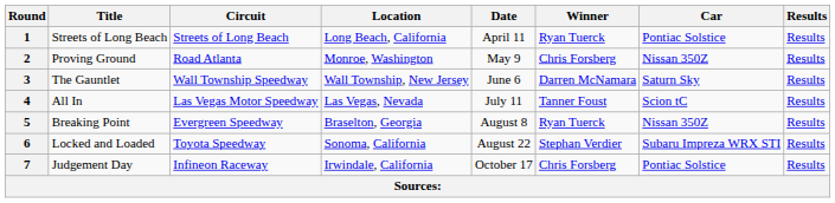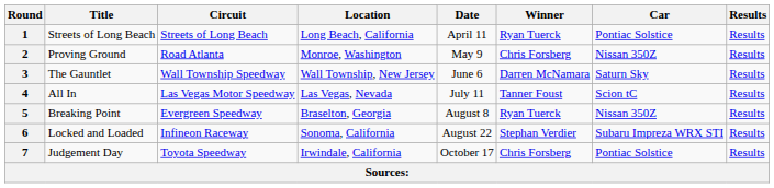 <table class="wikitable" style="font-size: 90%;">
 <tr>
 <th>Round</th>
 <th>Title</th>
 <th>Circuit</th>
 <th>Location</th>
 <th>Date</th>
 <th>Winner</th>
 <th>Car</th>
 <th>Results</th>
 </tr>
 <tr>
 <th>1</th>
 <td>Streets of Long Beach</td>
 <td><a href='#'>Streets of Long Beach</a></td>
 <td><a href='#'>Long Beach</a>, <a href='#'>California</a></td>
 <td align="center">April 11</td>
 <td> <a href='#'>Ryan Tuerck</a></td>
 <td> <a href='#'>Pontiac Solstice</a></td>
 <td><a href='#'>Results</a></td>
 </tr>
 <tr>
 <th>2</th>
 <td>Proving Ground</td>
 <td><a href='#'>Road Atlanta</a></td>
 <td><a href='#'>Monroe</a>, <a href='#'>Washington</a></td>
 <td align="center">May 9</td>
 <td> <a href='#'>Chris Forsberg</a></td>
 <td> <a href='#'>Nissan 350Z</a></td>
 <td><a href='#'>Results</a></td>
 </tr>
 <tr>
 <th>3</th>
 <td>The Gauntlet</td>
 <td><a href='#'>Wall Township Speedway</a></td>
 <td><a href='#'>Wall Township</a>, <a href='#'>New Jersey</a></td>
 <td align="center">June 6</td>
 <td> <a href='#'>Darren McNamara</a></td>
 <td> <a href='#'>Saturn Sky</a></td>
 <td><a href='#'>Results</a></td>
 </tr>
 <tr>
 <th>4</th>
 <td>All In</td>
 <td><a href='#'>Las Vegas Motor Speedway</a></td>
 <td><a href='#'>Las Vegas</a>, <a href='#'>Nevada</a></td>
 <td align="center">July 11</td>
 <td> <a href='#'>Tanner Foust</a></td>
 <td> <a href='#'>Scion tC</a></td>
 <td><a href='#'>Results</a></td>
 </tr>
 <tr>
 <th>5</th>
 <td>Breaking Point</td>
 <td><a href='#'>Evergreen Speedway</a></td>
 <td><a href='#'>Braselton</a>, <a href='#'>Georgia</a></td>
 <td align="center">August 8</td>
 <td> <a href='#'>Ryan Tuerck</a></td>
 <td> <a href='#'>Nissan 350Z</a></td>
 <td><a href='#'>Results</a></td>
 </tr>
 <tr>
 <th>6</th>
 <td>Locked and Loaded</td>
-<td><a href='#'>Toyota Speedway</a></td>
+<td><a href='#'>Infineon Raceway</a></td>
 <td><a href='#'>Sonoma</a>, <a href='#'>California</a></td>
 <td align="center">August 22</td>
 <td> <a href='#'>Stephan Verdier</a></td>
 <td> <a href='#'>Subaru Impreza WRX STI</a></td>
 <td><a href='#'>Results</a></td>
 </tr>
 <tr>
 <th>7</th>
 <td>Judgement Day</td>
-<td><a href='#'>Infineon Raceway</a></td>
+<td><a href='#'>Toyota Speedway</a></td>
 <td><a href='#'>Irwindale</a>, <a href='#'>California</a></td>
 <td align="center">October 17</td>
 <td> <a href='#'>Chris Forsberg</a></td>
 <td> <a href='#'>Pontiac Solstice</a></td>
 <td><a href='#'>Results</a></td>
 </tr>
 <tr>
 <th colspan=8>Sources:</th>
 </tr>
 </table>
